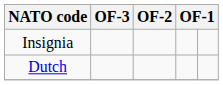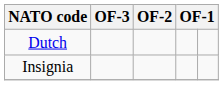 <table class="wikitable" style="text-align:center;">
 <tr>
 <th>NATO code</th>
 <th>OF-3</th>
 <th>OF-2</th>
 <th colspan=2>OF-1</th>
+</tr>
+<tr>
+<td><a href='#'>Dutch</a></td>
+<td></td>
+<td></td>
+<td></td>
+<td></td>
 </tr>
 <tr>
 <td>Insignia</td>
 <td></td>
 <td></td>
 <td></td>
 <td></td>
 </tr>
 <tr>
-<td><a href='#'>Dutch</a></td>
-<td></td>
-<td></td>
-<td></td>
-<td></td>
-</tr>
-<tr>
 </tr>
 </table>
